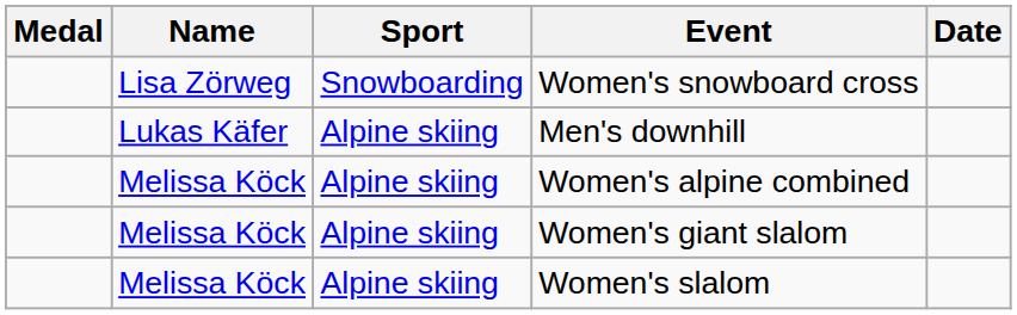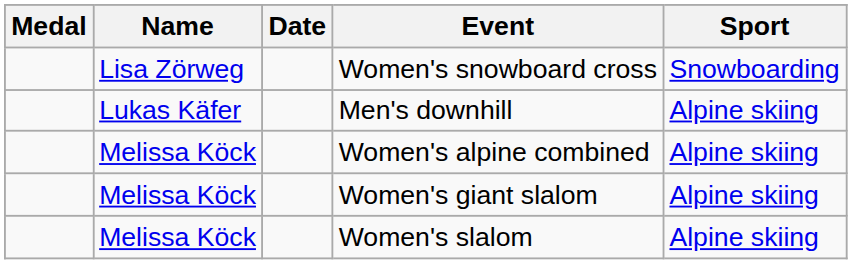 <table class="wikitable sortable" style="font-size: 90%;">
 <tr>
 <th>Medal</th>
 <th>Name</th>
+<th>Date</th>
+<th>Event</th>
 <th>Sport</th>
-<th>Event</th>
-<th>Date</th>
 </tr>
 <tr>
 <td></td>
 <td><a href='#'>Lisa Zörweg</a></td>
+<td></td>
+<td>Women's snowboard cross</td>
 <td><a href='#'>Snowboarding</a></td>
-<td>Women's snowboard cross</td>
-<td></td>
 </tr>
 <tr>
 <td></td>
 <td><a href='#'>Lukas Käfer</a></td>
+<td></td>
+<td>Men's downhill</td>
 <td><a href='#'>Alpine skiing</a></td>
-<td>Men's downhill</td>
-<td></td>
 </tr>
 <tr>
 <td></td>
 <td><a href='#'>Melissa Köck</a></td>
+<td></td>
+<td>Women's alpine combined</td>
 <td><a href='#'>Alpine skiing</a></td>
-<td>Women's alpine combined</td>
-<td></td>
 </tr>
 <tr>
 <td></td>
 <td><a href='#'>Melissa Köck</a></td>
+<td></td>
+<td>Women's giant slalom</td>
 <td><a href='#'>Alpine skiing</a></td>
-<td>Women's giant slalom</td>
-<td></td>
 </tr>
 <tr>
 <td></td>
 <td><a href='#'>Melissa Köck</a></td>
+<td></td>
+<td>Women's slalom</td>
 <td><a href='#'>Alpine skiing</a></td>
-<td>Women's slalom</td>
-<td></td>
 </tr>
 </table>
